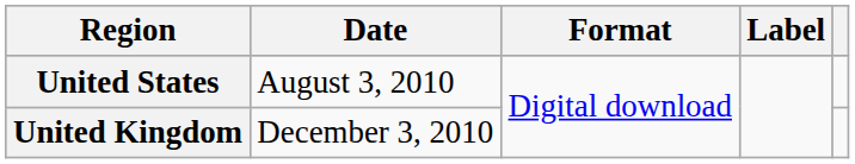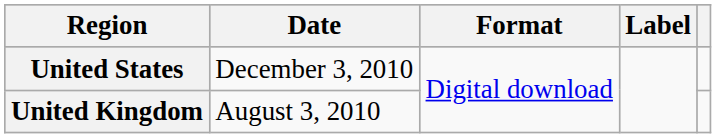 <table class="wikitable plainrowheaders">
 <tr>
 <th>Region</th>
 <th>Date</th>
 <th>Format</th>
 <th>Label</th>
 <th></th>
 </tr>
 <tr>
 <th scope="row">United States</th>
-<td>August 3, 2010</td>
+<td>December 3, 2010</td>
 <td rowspan="2"><a href='#'>Digital download</a></td>
 <td rowspan="2"></td>
 <td></td>
 </tr>
 <tr>
 <th scope="row">United Kingdom</th>
-<td>December 3, 2010</td>
+<td>August 3, 2010</td>
 <td></td>
 </tr>
 </table>
